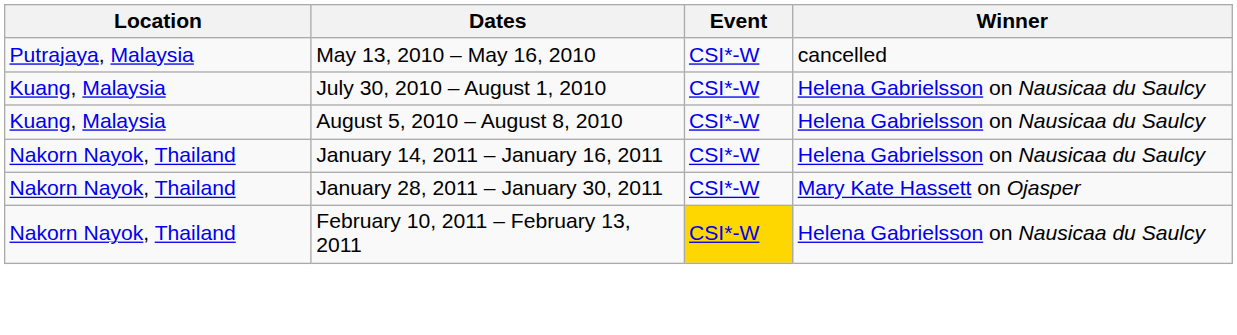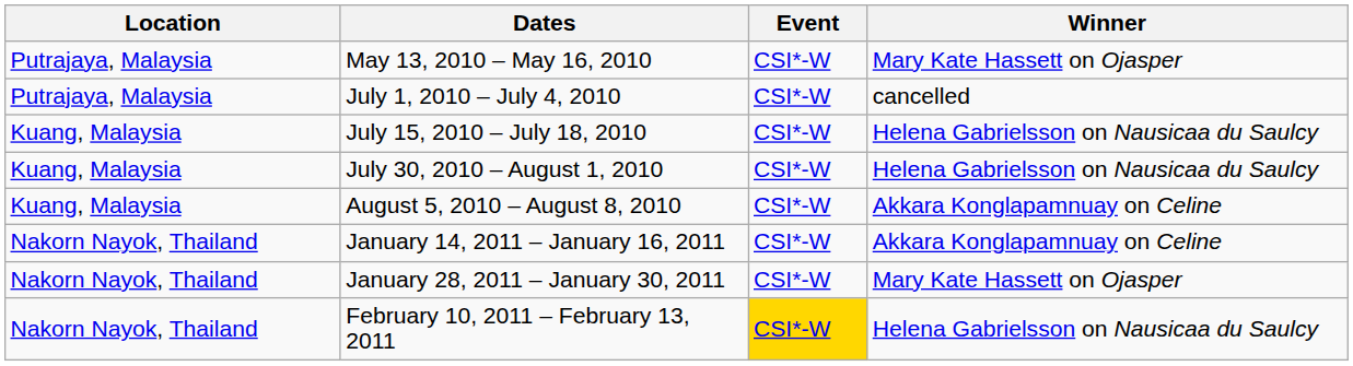 <table class="wikitable">
 <tr>
 <th width=225>Location</th>
 <th width=275>Dates</th>
 <th width=75>Event</th>
 <th width=325>Winner</th>
 </tr>
 <tr>
 <td> <a href='#'>Putrajaya</a>, <a href='#'>Malaysia</a></td>
 <td>May 13, 2010 – May 16, 2010</td>
 <td><a href='#'>CSI*-W</a></td>
+<td> <a href='#'>Mary Kate Hassett</a> on <em>Ojasper</em></td>
+</tr>
+<tr>
+<td> <a href='#'>Putrajaya</a>, <a href='#'>Malaysia</a></td>
+<td>July 1, 2010 – July 4, 2010</td>
+<td><a href='#'>CSI*-W</a></td>
 <td>cancelled</td>
+</tr>
+<tr>
+<td> <a href='#'>Kuang</a>, <a href='#'>Malaysia</a></td>
+<td>July 15, 2010 – July 18, 2010</td>
+<td><a href='#'>CSI*-W</a></td>
+<td> <a href='#'>Helena Gabrielsson</a> on <em>Nausicaa du Saulcy</em></td>
 </tr>
 <tr>
 <td> <a href='#'>Kuang</a>, <a href='#'>Malaysia</a></td>
 <td>July 30, 2010 – August 1, 2010</td>
 <td><a href='#'>CSI*-W</a></td>
 <td> <a href='#'>Helena Gabrielsson</a> on <em>Nausicaa du Saulcy</em></td>
 </tr>
 <tr>
 <td> <a href='#'>Kuang</a>, <a href='#'>Malaysia</a></td>
 <td>August 5, 2010 – August 8, 2010</td>
 <td><a href='#'>CSI*-W</a></td>
-<td> <a href='#'>Helena Gabrielsson</a> on <em>Nausicaa du Saulcy</em></td>
+<td> <a href='#'>Akkara Konglapamnuay</a> on <em>Celine</em></td>
 </tr>
 <tr>
 <td> <a href='#'>Nakorn Nayok</a>, <a href='#'>Thailand</a></td>
 <td>January 14, 2011 – January 16, 2011</td>
 <td><a href='#'>CSI*-W</a></td>
-<td> <a href='#'>Helena Gabrielsson</a> on <em>Nausicaa du Saulcy</em></td>
+<td> <a href='#'>Akkara Konglapamnuay</a> on <em>Celine</em></td>
 </tr>
 <tr>
 <td> <a href='#'>Nakorn Nayok</a>, <a href='#'>Thailand</a></td>
 <td>January 28, 2011 – January 30, 2011</td>
 <td><a href='#'>CSI*-W</a></td>
 <td> <a href='#'>Mary Kate Hassett</a> on <em>Ojasper</em></td>
 </tr>
 <tr>
 <td> <a href='#'>Nakorn Nayok</a>, <a href='#'>Thailand</a></td>
 <td>February 10, 2011 – February 13, 2011</td>
 <td style="background: gold;"><a href='#'>CSI*-W</a></td>
 <td> <a href='#'>Helena Gabrielsson</a> on <em>Nausicaa du Saulcy</em></td>
 </tr>
 </table>
